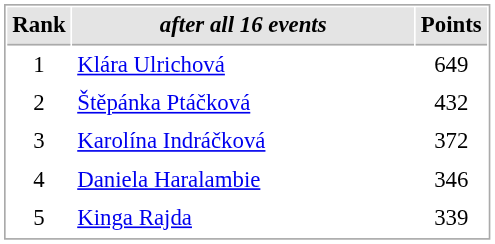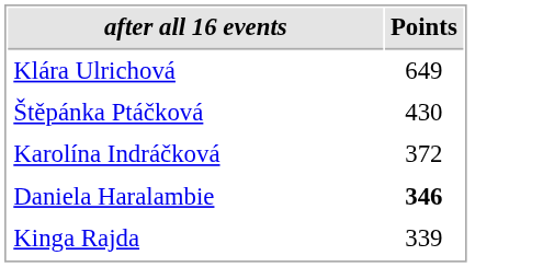 <table cellspacing="1" cellpadding="3" style="border:1px solid #aaa; font-size:86%;">
 <tr style="background:#e4e4e4;">
-<th style="border-bottom:1px solid #AAAAAA" width=10>Rank</th>
 <th style="border-bottom:1px solid #AAAAAA" width=200><em>after all 16 events</em></th>
 <th style="border-bottom:1px solid #AAAAAA" width=20>Points</th>
 </tr>
 <tr>
-<td align=center>1</td>
 <td> <a href='#'>Klára Ulrichová</a></td>
 <td align=center>649</td>
 </tr>
 <tr>
-<td align=center>2</td>
 <td> <a href='#'>Štěpánka Ptáčková</a></td>
-<td align=center>432</td>
+<td align=center>430</td>
 </tr>
 <tr>
-<td align=center>3</td>
 <td> <a href='#'>Karolína Indráčková</a></td>
 <td align=center>372</td>
 </tr>
 <tr>
-<td align=center>4</td>
 <td> <a href='#'>Daniela Haralambie</a></td>
-<td align=center>346</td>
+<td align=center><strong>346</strong></td>
 </tr>
 <tr>
-<td align=center>5</td>
 <td> <a href='#'>Kinga Rajda</a></td>
 <td align=center>339</td>
 </tr>
 </table>
